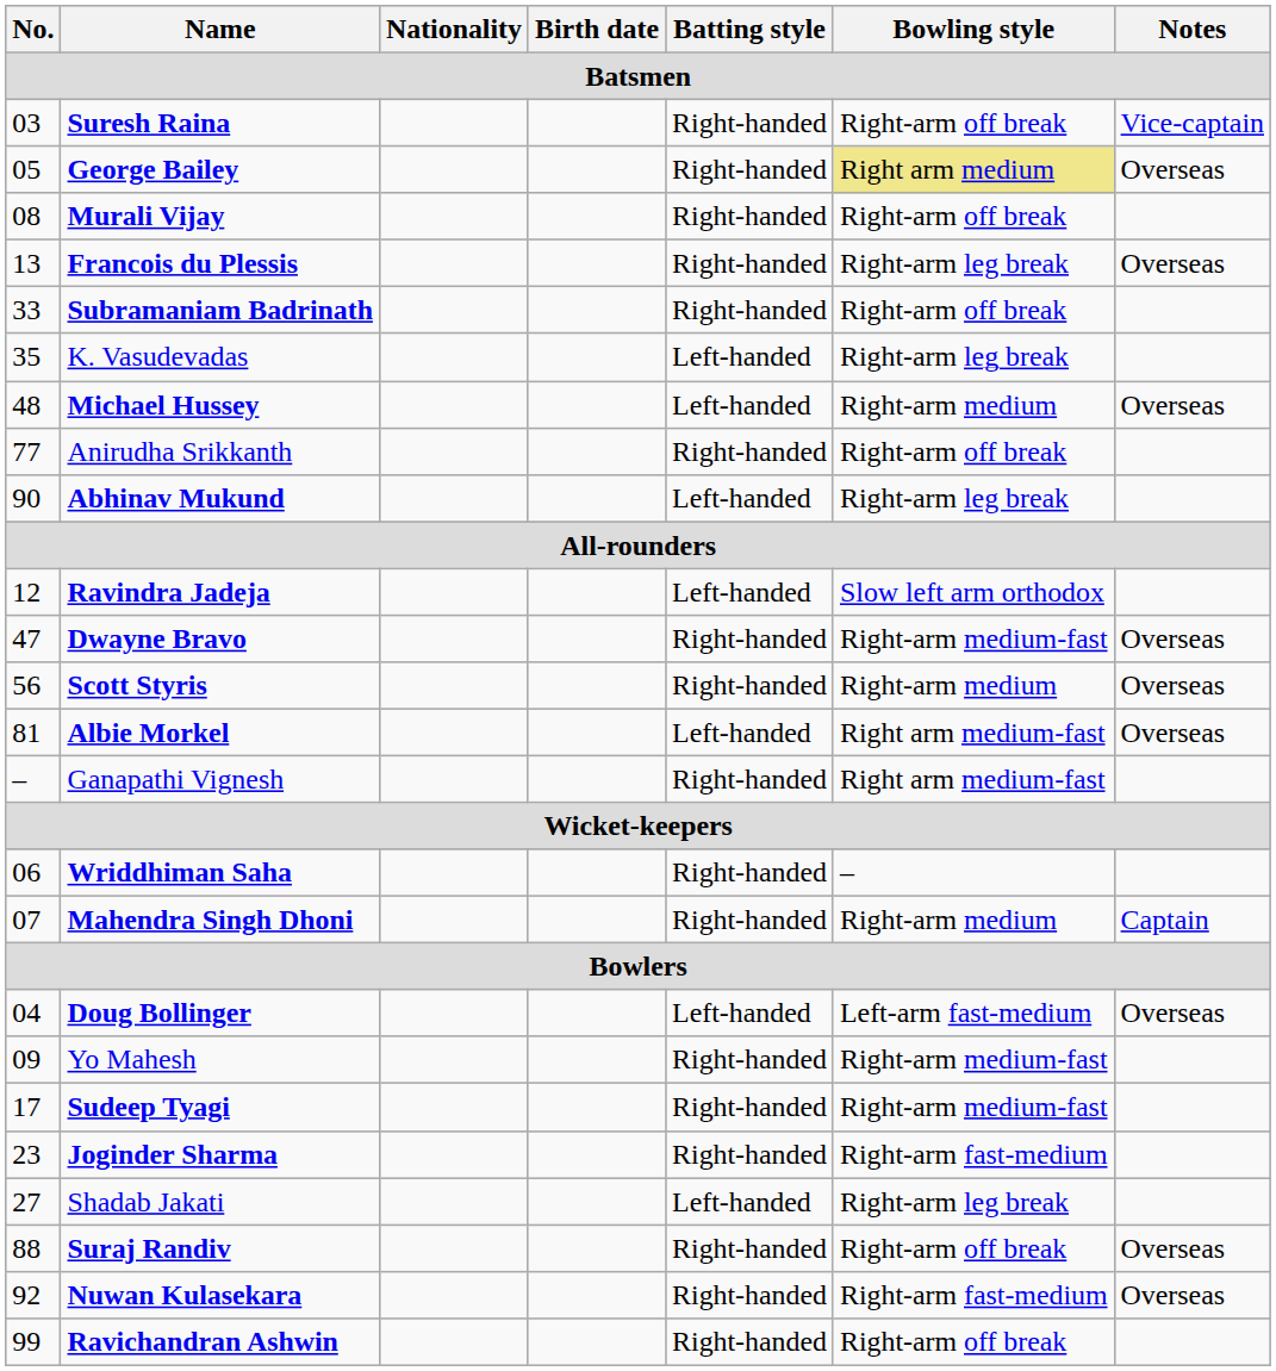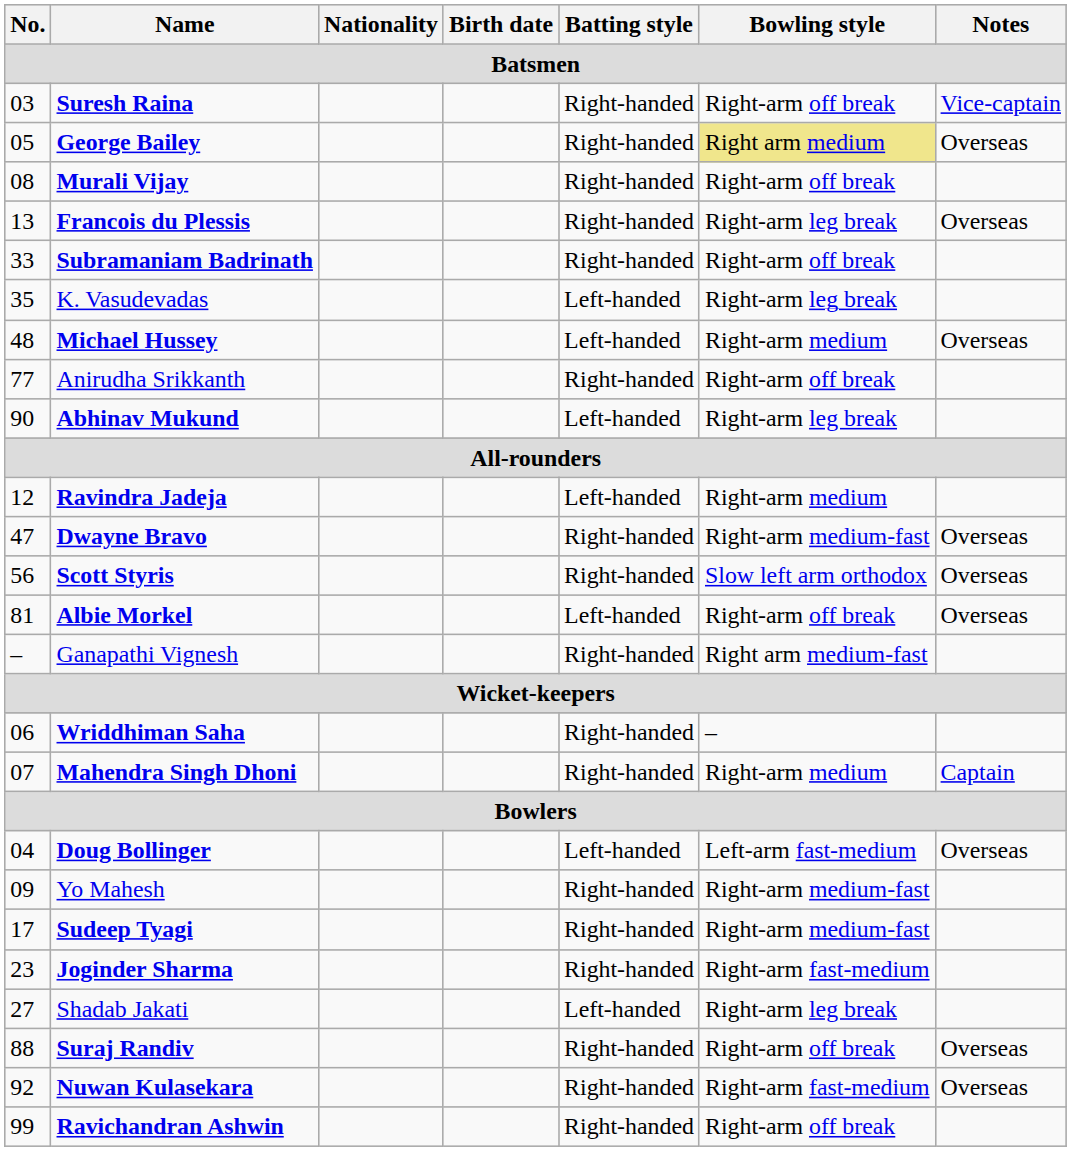 <table class="wikitable" style="font-size:95%;">
 <tr>
 <th>No.</th>
 <th>Name</th>
 <th>Nationality</th>
 <th>Birth date</th>
 <th>Batting style</th>
 <th>Bowling style</th>
 <th>Notes</th>
 </tr>
 <tr>
 <th colspan="7" style="background: #DCDCDC" align=center>Batsmen</th>
 </tr>
 <tr>
 <td>03</td>
 <td><strong><a href='#'>Suresh Raina</a></strong></td>
 <td></td>
 <td></td>
 <td>Right-handed</td>
 <td>Right-arm <a href='#'>off break</a></td>
 <td><a href='#'>Vice-captain</a></td>
 </tr>
 <tr>
 <td>05</td>
 <td><strong><a href='#'>George Bailey</a></strong></td>
 <td></td>
 <td></td>
 <td>Right-handed</td>
 <td style="background: khaki;">Right arm <a href='#'>medium</a></td>
 <td>Overseas</td>
 </tr>
 <tr>
 <td>08</td>
 <td><strong><a href='#'>Murali Vijay</a></strong></td>
 <td></td>
 <td></td>
 <td>Right-handed</td>
 <td>Right-arm <a href='#'>off break</a></td>
 <td></td>
 </tr>
 <tr>
 <td>13</td>
 <td><strong><a href='#'>Francois du Plessis</a></strong></td>
 <td></td>
 <td></td>
 <td>Right-handed</td>
 <td>Right-arm <a href='#'>leg break</a></td>
 <td>Overseas</td>
 </tr>
 <tr>
 <td>33</td>
 <td><strong><a href='#'>Subramaniam Badrinath</a></strong></td>
 <td></td>
 <td></td>
 <td>Right-handed</td>
 <td>Right-arm <a href='#'>off break</a></td>
 <td></td>
 </tr>
 <tr>
 <td>35</td>
 <td><a href='#'>K. Vasudevadas</a></td>
 <td></td>
 <td></td>
 <td>Left-handed</td>
 <td>Right-arm <a href='#'>leg break</a></td>
 <td></td>
 </tr>
 <tr>
 <td>48</td>
 <td><strong><a href='#'>Michael Hussey</a></strong></td>
 <td></td>
 <td></td>
 <td>Left-handed</td>
 <td>Right-arm <a href='#'>medium</a></td>
 <td>Overseas</td>
 </tr>
 <tr>
 <td>77</td>
 <td><a href='#'>Anirudha Srikkanth</a></td>
 <td></td>
 <td></td>
 <td>Right-handed</td>
 <td>Right-arm <a href='#'>off break</a></td>
 <td></td>
 </tr>
 <tr>
 <td>90</td>
 <td><strong><a href='#'>Abhinav Mukund</a></strong></td>
 <td></td>
 <td></td>
 <td>Left-handed</td>
 <td>Right-arm <a href='#'>leg break</a></td>
 <td></td>
 </tr>
 <tr>
 <th colspan="7" style="background: #DCDCDC" align=center>All-rounders</th>
 </tr>
 <tr>
 <td>12</td>
 <td><strong><a href='#'>Ravindra Jadeja</a></strong></td>
 <td></td>
 <td></td>
 <td>Left-handed</td>
-<td><a href='#'>Slow left arm orthodox</a></td>
+<td>Right-arm <a href='#'>medium</a></td>
 <td></td>
 </tr>
 <tr>
 <td>47</td>
 <td><strong><a href='#'>Dwayne Bravo</a></strong></td>
 <td></td>
 <td></td>
 <td>Right-handed</td>
 <td>Right-arm <a href='#'>medium-fast</a></td>
 <td>Overseas</td>
 </tr>
 <tr>
 <td>56</td>
 <td><strong><a href='#'>Scott Styris</a></strong></td>
 <td></td>
 <td></td>
 <td>Right-handed</td>
-<td>Right-arm <a href='#'>medium</a></td>
+<td><a href='#'>Slow left arm orthodox</a></td>
 <td>Overseas</td>
 </tr>
 <tr>
 <td>81</td>
 <td><strong><a href='#'>Albie Morkel</a></strong></td>
 <td></td>
 <td></td>
 <td>Left-handed</td>
-<td>Right arm <a href='#'>medium-fast</a></td>
+<td>Right-arm <a href='#'>off break</a></td>
 <td>Overseas</td>
 </tr>
 <tr>
 <td>–</td>
 <td><a href='#'>Ganapathi Vignesh</a></td>
 <td></td>
 <td></td>
 <td>Right-handed</td>
 <td>Right arm <a href='#'>medium-fast</a></td>
 <td></td>
 </tr>
 <tr>
 <th colspan="7" style="background: #DCDCDC" align=center>Wicket-keepers</th>
 </tr>
 <tr>
 <td>06</td>
 <td><strong><a href='#'>Wriddhiman Saha</a></strong></td>
 <td></td>
 <td></td>
 <td>Right-handed</td>
 <td>–</td>
 <td></td>
 </tr>
 <tr>
 <td>07</td>
 <td><strong><a href='#'>Mahendra Singh Dhoni</a></strong></td>
 <td></td>
 <td></td>
 <td>Right-handed</td>
 <td>Right-arm <a href='#'>medium</a></td>
 <td><a href='#'>Captain</a></td>
 </tr>
 <tr>
 <th colspan="7" style="background: #DCDCDC" align=center>Bowlers</th>
 </tr>
 <tr>
 <td>04</td>
 <td><strong><a href='#'>Doug Bollinger</a></strong></td>
 <td></td>
 <td></td>
 <td>Left-handed</td>
 <td>Left-arm <a href='#'>fast-medium</a></td>
 <td>Overseas</td>
 </tr>
 <tr>
 <td>09</td>
 <td><a href='#'>Yo Mahesh</a></td>
 <td></td>
 <td></td>
 <td>Right-handed</td>
 <td>Right-arm <a href='#'>medium-fast</a></td>
 <td></td>
 </tr>
 <tr>
 <td>17</td>
 <td><strong><a href='#'>Sudeep Tyagi</a></strong></td>
 <td></td>
 <td></td>
 <td>Right-handed</td>
 <td>Right-arm <a href='#'>medium-fast</a></td>
 <td></td>
 </tr>
 <tr>
 <td>23</td>
 <td><strong><a href='#'>Joginder Sharma</a></strong></td>
 <td></td>
 <td></td>
 <td>Right-handed</td>
 <td>Right-arm <a href='#'>fast-medium</a></td>
 <td></td>
 </tr>
 <tr>
 <td>27</td>
 <td><a href='#'>Shadab Jakati</a></td>
 <td></td>
 <td></td>
 <td>Left-handed</td>
 <td>Right-arm <a href='#'>leg break</a></td>
 <td></td>
 </tr>
 <tr>
 <td>88</td>
 <td><strong><a href='#'>Suraj Randiv</a></strong></td>
 <td></td>
 <td></td>
 <td>Right-handed</td>
 <td>Right-arm <a href='#'>off break</a></td>
 <td>Overseas</td>
 </tr>
 <tr>
 <td>92</td>
 <td><strong><a href='#'>Nuwan Kulasekara</a></strong></td>
 <td></td>
 <td></td>
 <td>Right-handed</td>
 <td>Right-arm <a href='#'>fast-medium</a></td>
 <td>Overseas</td>
 </tr>
 <tr>
 <td>99</td>
 <td><strong><a href='#'>Ravichandran Ashwin</a></strong></td>
 <td></td>
 <td></td>
 <td>Right-handed</td>
 <td>Right-arm <a href='#'>off break</a></td>
 <td></td>
 </tr>
 </table>
